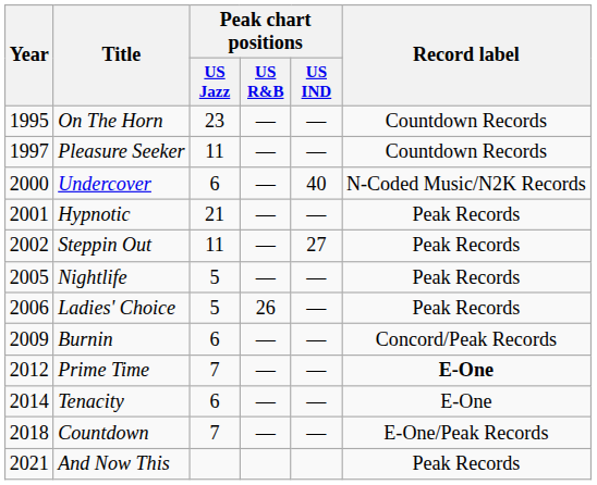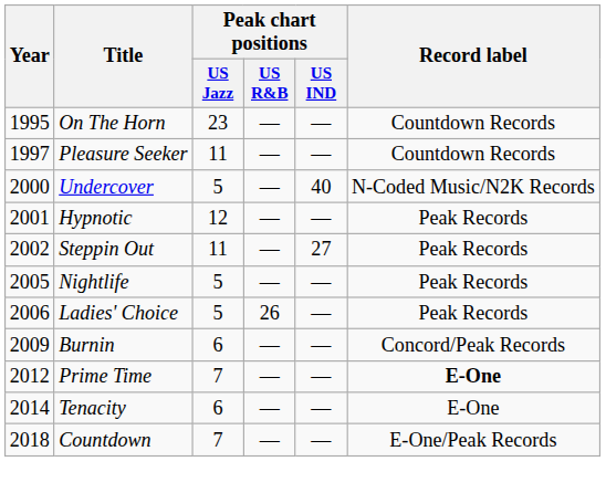 <table class="wikitable" style="text-align:center;">
 <tr>
 <th rowspan="2">Year</th>
 <th rowspan="2">Title</th>
 <th colspan="3">Peak chart positions</th>
 <th rowspan="2">Record label</th>
 </tr>
 <tr style="font-size:smaller;">
 <th width="35"><a href='#'>US<br>Jazz</a><br></th>
 <th width="35"><a href='#'>US<br>R&B</a><br></th>
 <th width="35"><a href='#'>US<br>IND</a><br></th>
 </tr>
 <tr>
 <td>1995</td>
 <td align="left"><em>On The Horn</em></td>
 <td>23</td>
 <td>—</td>
 <td>—</td>
 <td>Countdown Records</td>
 </tr>
 <tr>
 <td>1997</td>
 <td align="left"><em>Pleasure Seeker</em></td>
 <td>11</td>
 <td>—</td>
 <td>—</td>
 <td>Countdown Records</td>
 </tr>
 <tr>
 <td>2000</td>
 <td align="left"><em><a href='#'>Undercover</a></em></td>
-<td>6</td>
+<td>5</td>
 <td>—</td>
 <td>40</td>
 <td>N-Coded Music/N2K Records</td>
 </tr>
 <tr>
 <td>2001</td>
 <td align="left"><em>Hypnotic</em></td>
-<td>21</td>
+<td>12</td>
 <td>—</td>
 <td>—</td>
 <td>Peak Records</td>
 </tr>
 <tr>
 <td>2002</td>
 <td align="left"><em>Steppin Out</em></td>
 <td>11</td>
 <td>—</td>
 <td>27</td>
 <td>Peak Records</td>
 </tr>
 <tr>
 <td>2005</td>
 <td align="left"><em>Nightlife</em></td>
 <td>5</td>
 <td>—</td>
 <td>—</td>
 <td>Peak Records</td>
 </tr>
 <tr>
 <td>2006</td>
 <td align="left"><em>Ladies' Choice</em></td>
 <td>5</td>
 <td>26</td>
 <td>—</td>
 <td>Peak Records</td>
 </tr>
 <tr>
 <td>2009</td>
 <td align="left"><em>Burnin</em></td>
 <td>6</td>
 <td>—</td>
 <td>—</td>
 <td>Concord/Peak Records</td>
 </tr>
 <tr>
 <td>2012</td>
 <td align="left"><em>Prime Time</em></td>
 <td>7</td>
 <td>—</td>
 <td>—</td>
 <td><strong>E-One</strong></td>
 </tr>
 <tr>
 <td>2014</td>
 <td align="left"><em>Tenacity</em></td>
 <td>6</td>
 <td>—</td>
 <td>—</td>
 <td>E-One</td>
 </tr>
 <tr>
 <td>2018</td>
 <td align="left"><em>Countdown</em></td>
 <td>7</td>
 <td>—</td>
 <td>—</td>
 <td>E-One/Peak Records</td>
 </tr>
-<tr>
-<td>2021</td>
-<td align="left"><em>And Now This</em></td>
-<td></td>
-<td></td>
-<td></td>
-<td>Peak Records</td>
-</tr>
 </table>
